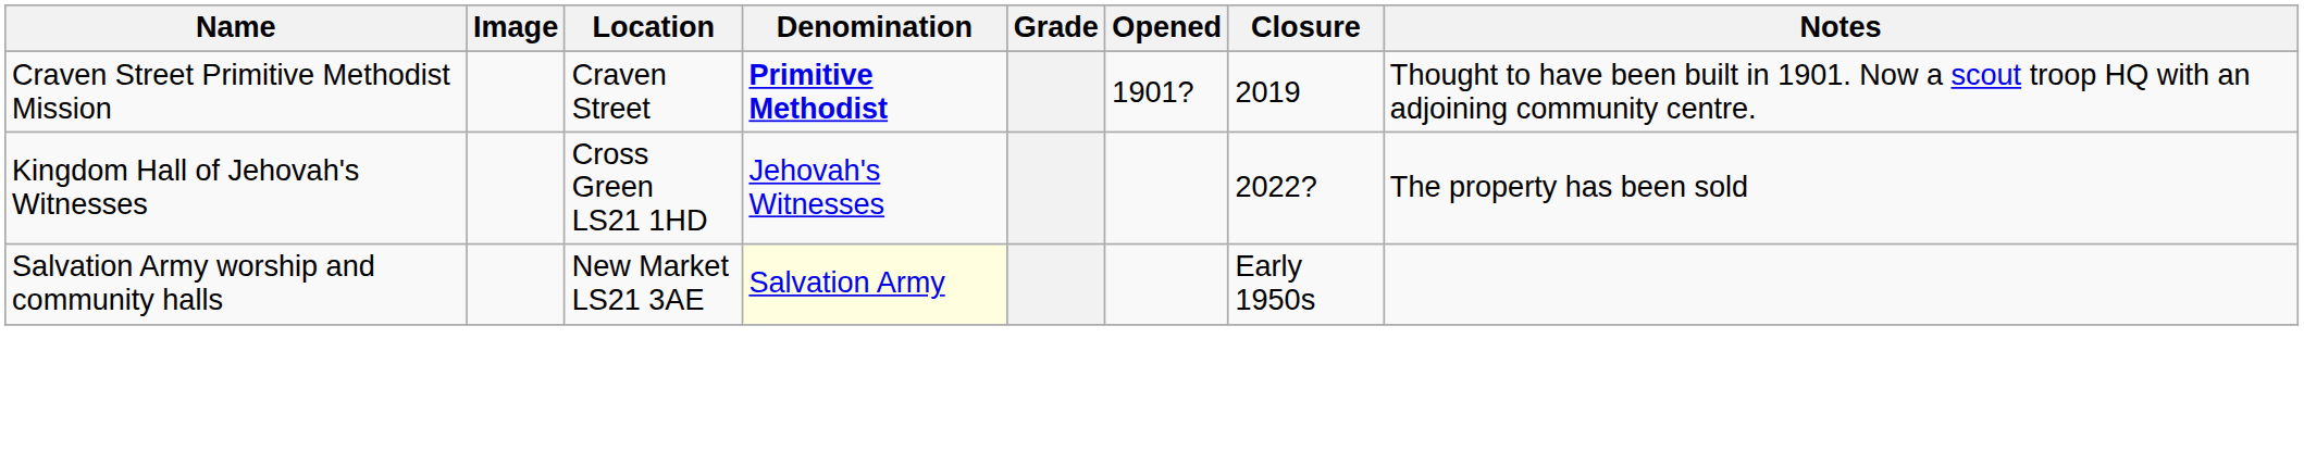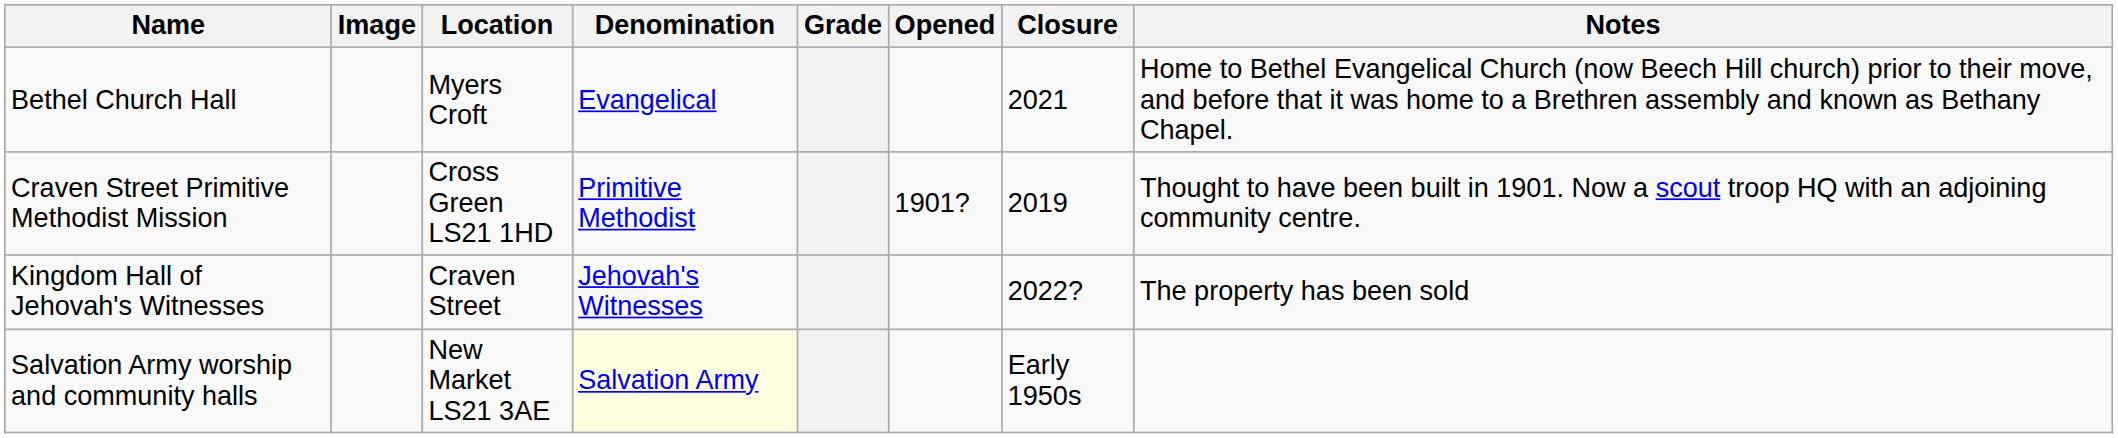 <table class="wikitable sortable">
 <tr>
 <th>Name</th>
 <th class="unsortable">Image</th>
 <th>Location</th>
 <th>Denomination</th>
 <th>Grade</th>
 <th>Opened</th>
 <th>Closure</th>
 <th class="unsortable">Notes</th>
 </tr>
 <tr>
+<td>Bethel Church Hall</td>
+<td></td>
+<td>Myers Croft</td>
+<td><a href='#'>Evangelical</a></td>
+<th></th>
+<td></td>
+<td>2021</td>
+<td>Home to Bethel Evangelical Church (now Beech Hill church) prior to their move, and before that it was home to a Brethren assembly and known as Bethany Chapel.</td>
+</tr>
+<tr>
 <td>Craven Street Primitive Methodist Mission</td>
 <td></td>
-<td>Craven Street</td>
-<td><strong><a href='#'>Primitive Methodist</a></strong></td>
+<td>Cross Green<br>LS21 1HD</td>
+<td><a href='#'>Primitive Methodist</a></td>
 <th></th>
 <td>1901?</td>
 <td>2019</td>
 <td>Thought to have been built in 1901. Now a <a href='#'>scout</a> troop HQ with an adjoining community centre.</td>
 </tr>
 <tr>
 <td>Kingdom Hall of Jehovah's Witnesses</td>
 <td></td>
-<td>Cross Green<br>LS21 1HD</td>
+<td>Craven Street</td>
 <td><a href='#'>Jehovah's Witnesses</a></td>
 <th></th>
 <td></td>
 <td>2022?</td>
 <td>The property has been sold</td>
 </tr>
 <tr>
 <td>Salvation Army worship and community halls</td>
 <td></td>
 <td>New Market<br>LS21 3AE</td>
 <td style="background: lightyellow;"><a href='#'>Salvation Army</a></td>
 <th></th>
 <td></td>
 <td>Early 1950s</td>
 <td></td>
 </tr>
 </table>
